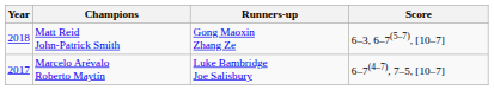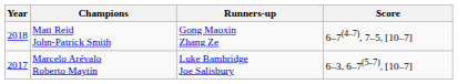 <table class="wikitable" style="font-size:90%">
 <tr>
 <th>Year</th>
 <th width="200">Champions</th>
 <th width="200">Runners-up</th>
 <th width="175">Score</th>
 </tr>
 <tr>
 <td><a href='#'>2018</a></td>
 <td> <a href='#'>Matt Reid</a><br> <a href='#'>John-Patrick Smith</a></td>
 <td> <a href='#'>Gong Maoxin</a><br> <a href='#'>Zhang Ze</a></td>
-<td>6–3, 6–7<sup>(5–7)</sup>, [10–7]</td>
+<td>6–7<sup>(4–7)</sup>, 7–5, [10–7]</td>
 </tr>
 <tr>
 <td><a href='#'>2017</a></td>
 <td> <a href='#'>Marcelo Arévalo</a><br> <a href='#'>Roberto Maytín</a></td>
 <td> <a href='#'>Luke Bambridge</a><br> <a href='#'>Joe Salisbury</a></td>
-<td>6–7<sup>(4–7)</sup>, 7–5, [10–7]</td>
+<td>6–3, 6–7<sup>(5–7)</sup>, [10–7]</td>
 </tr>
 </table>
